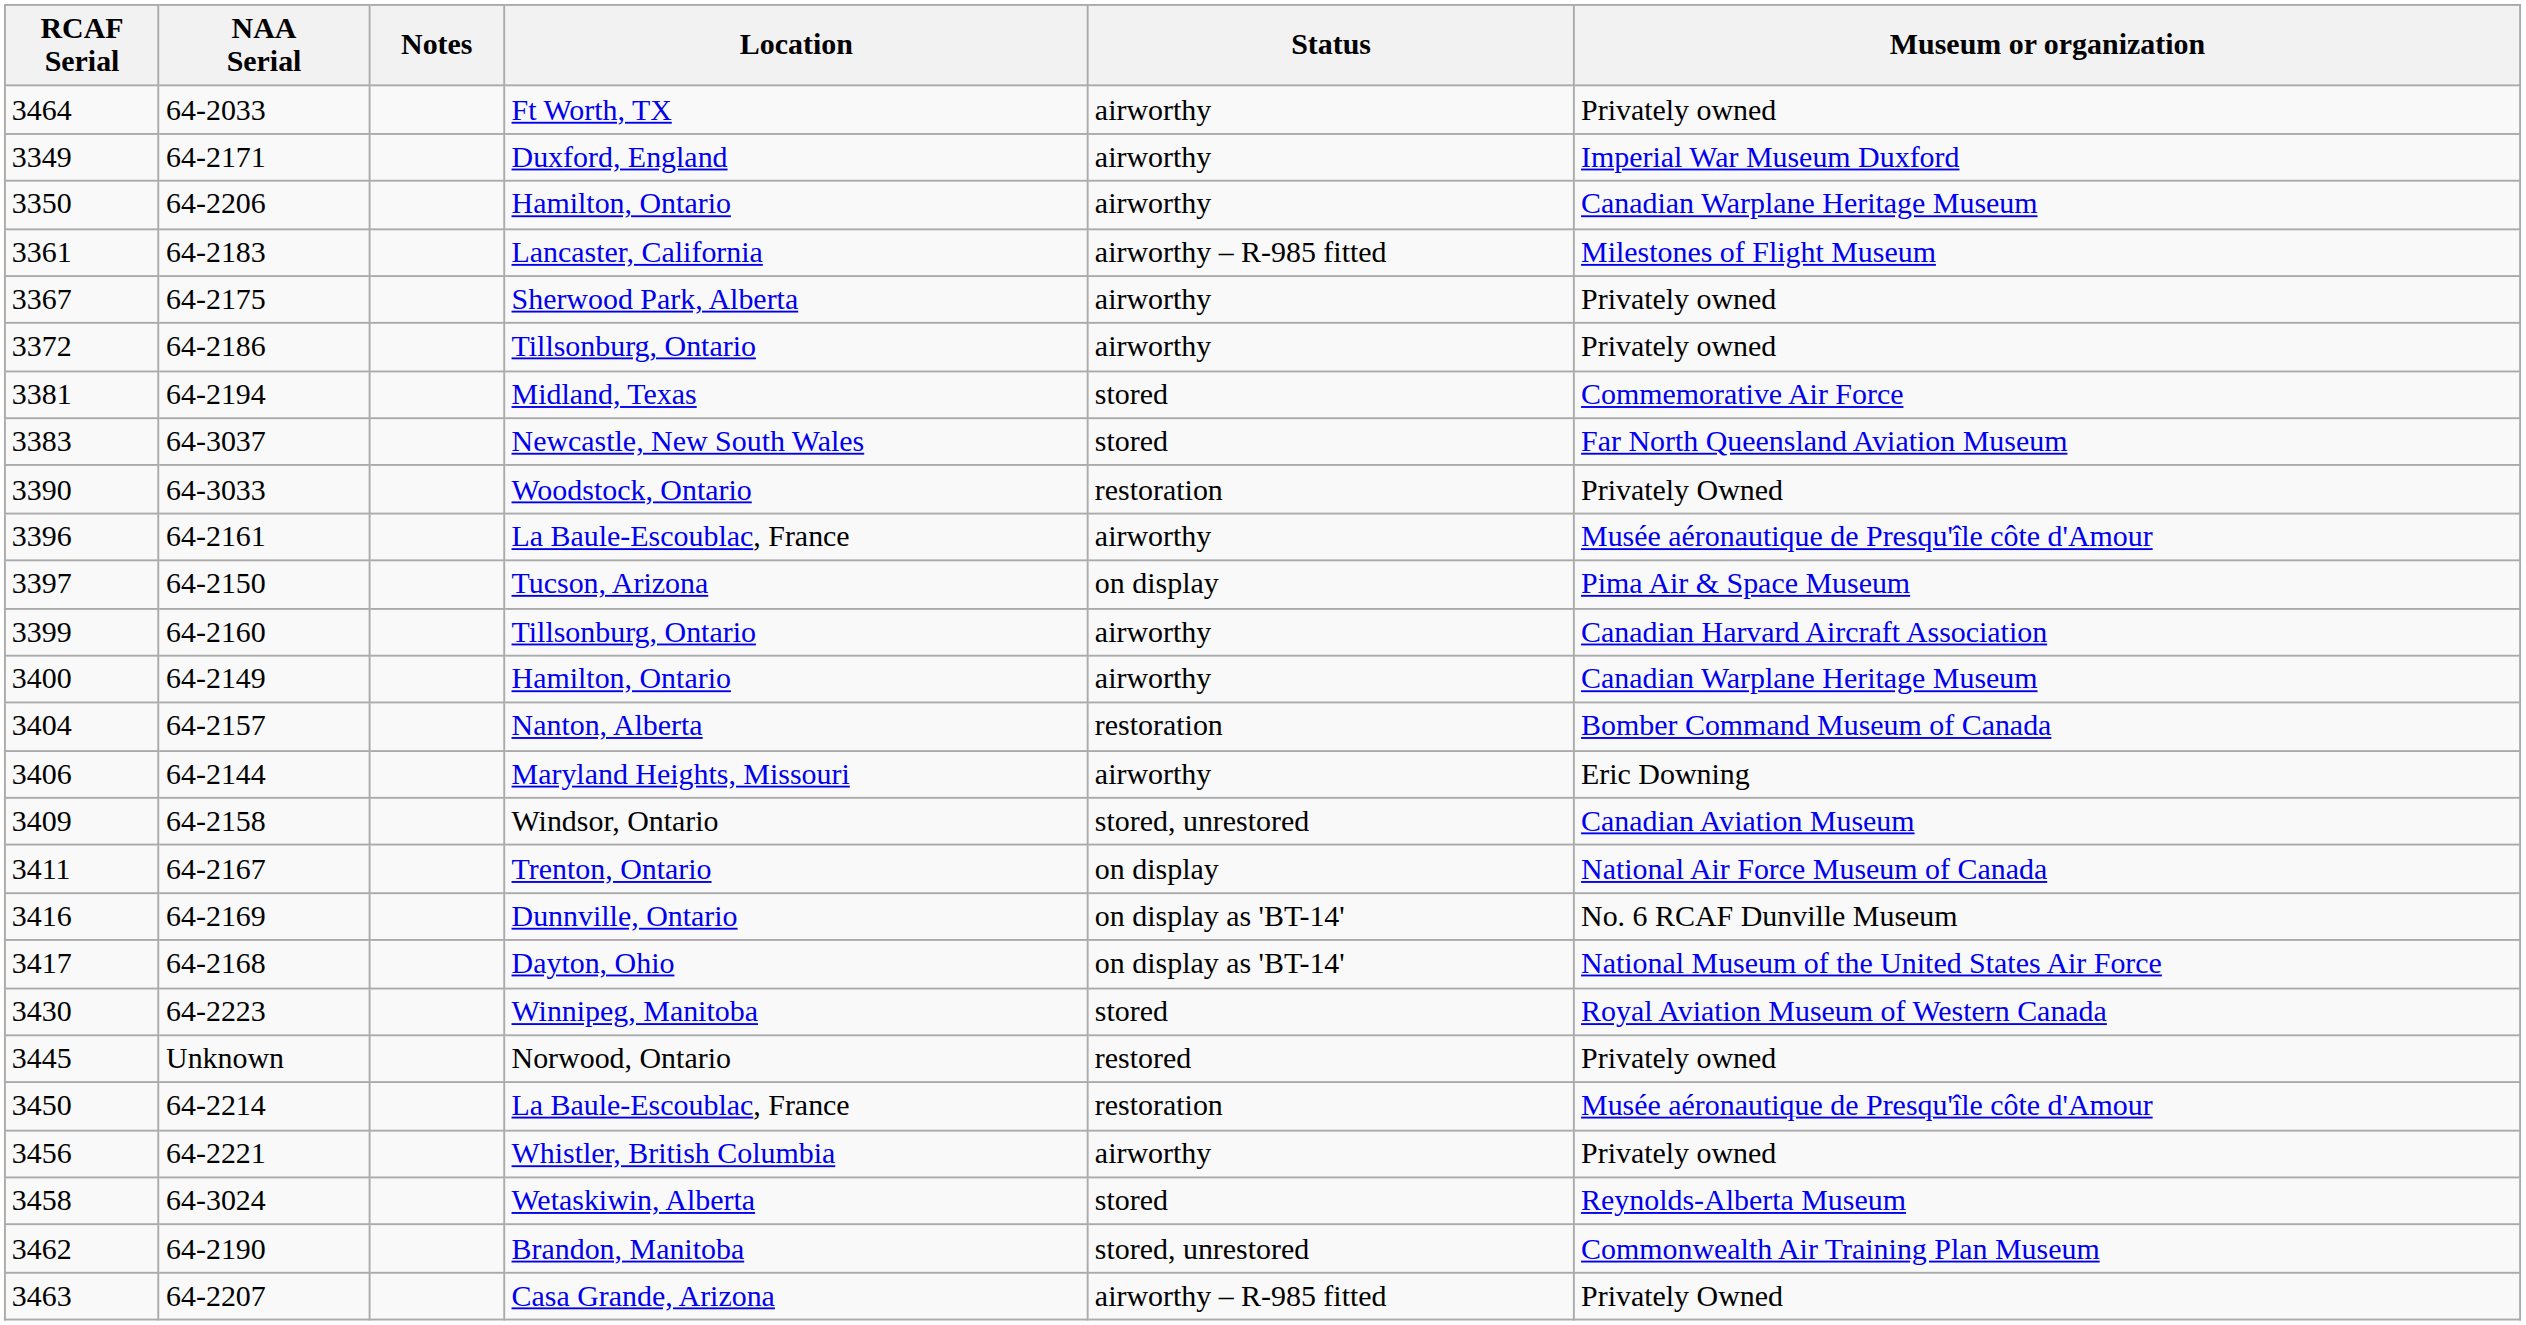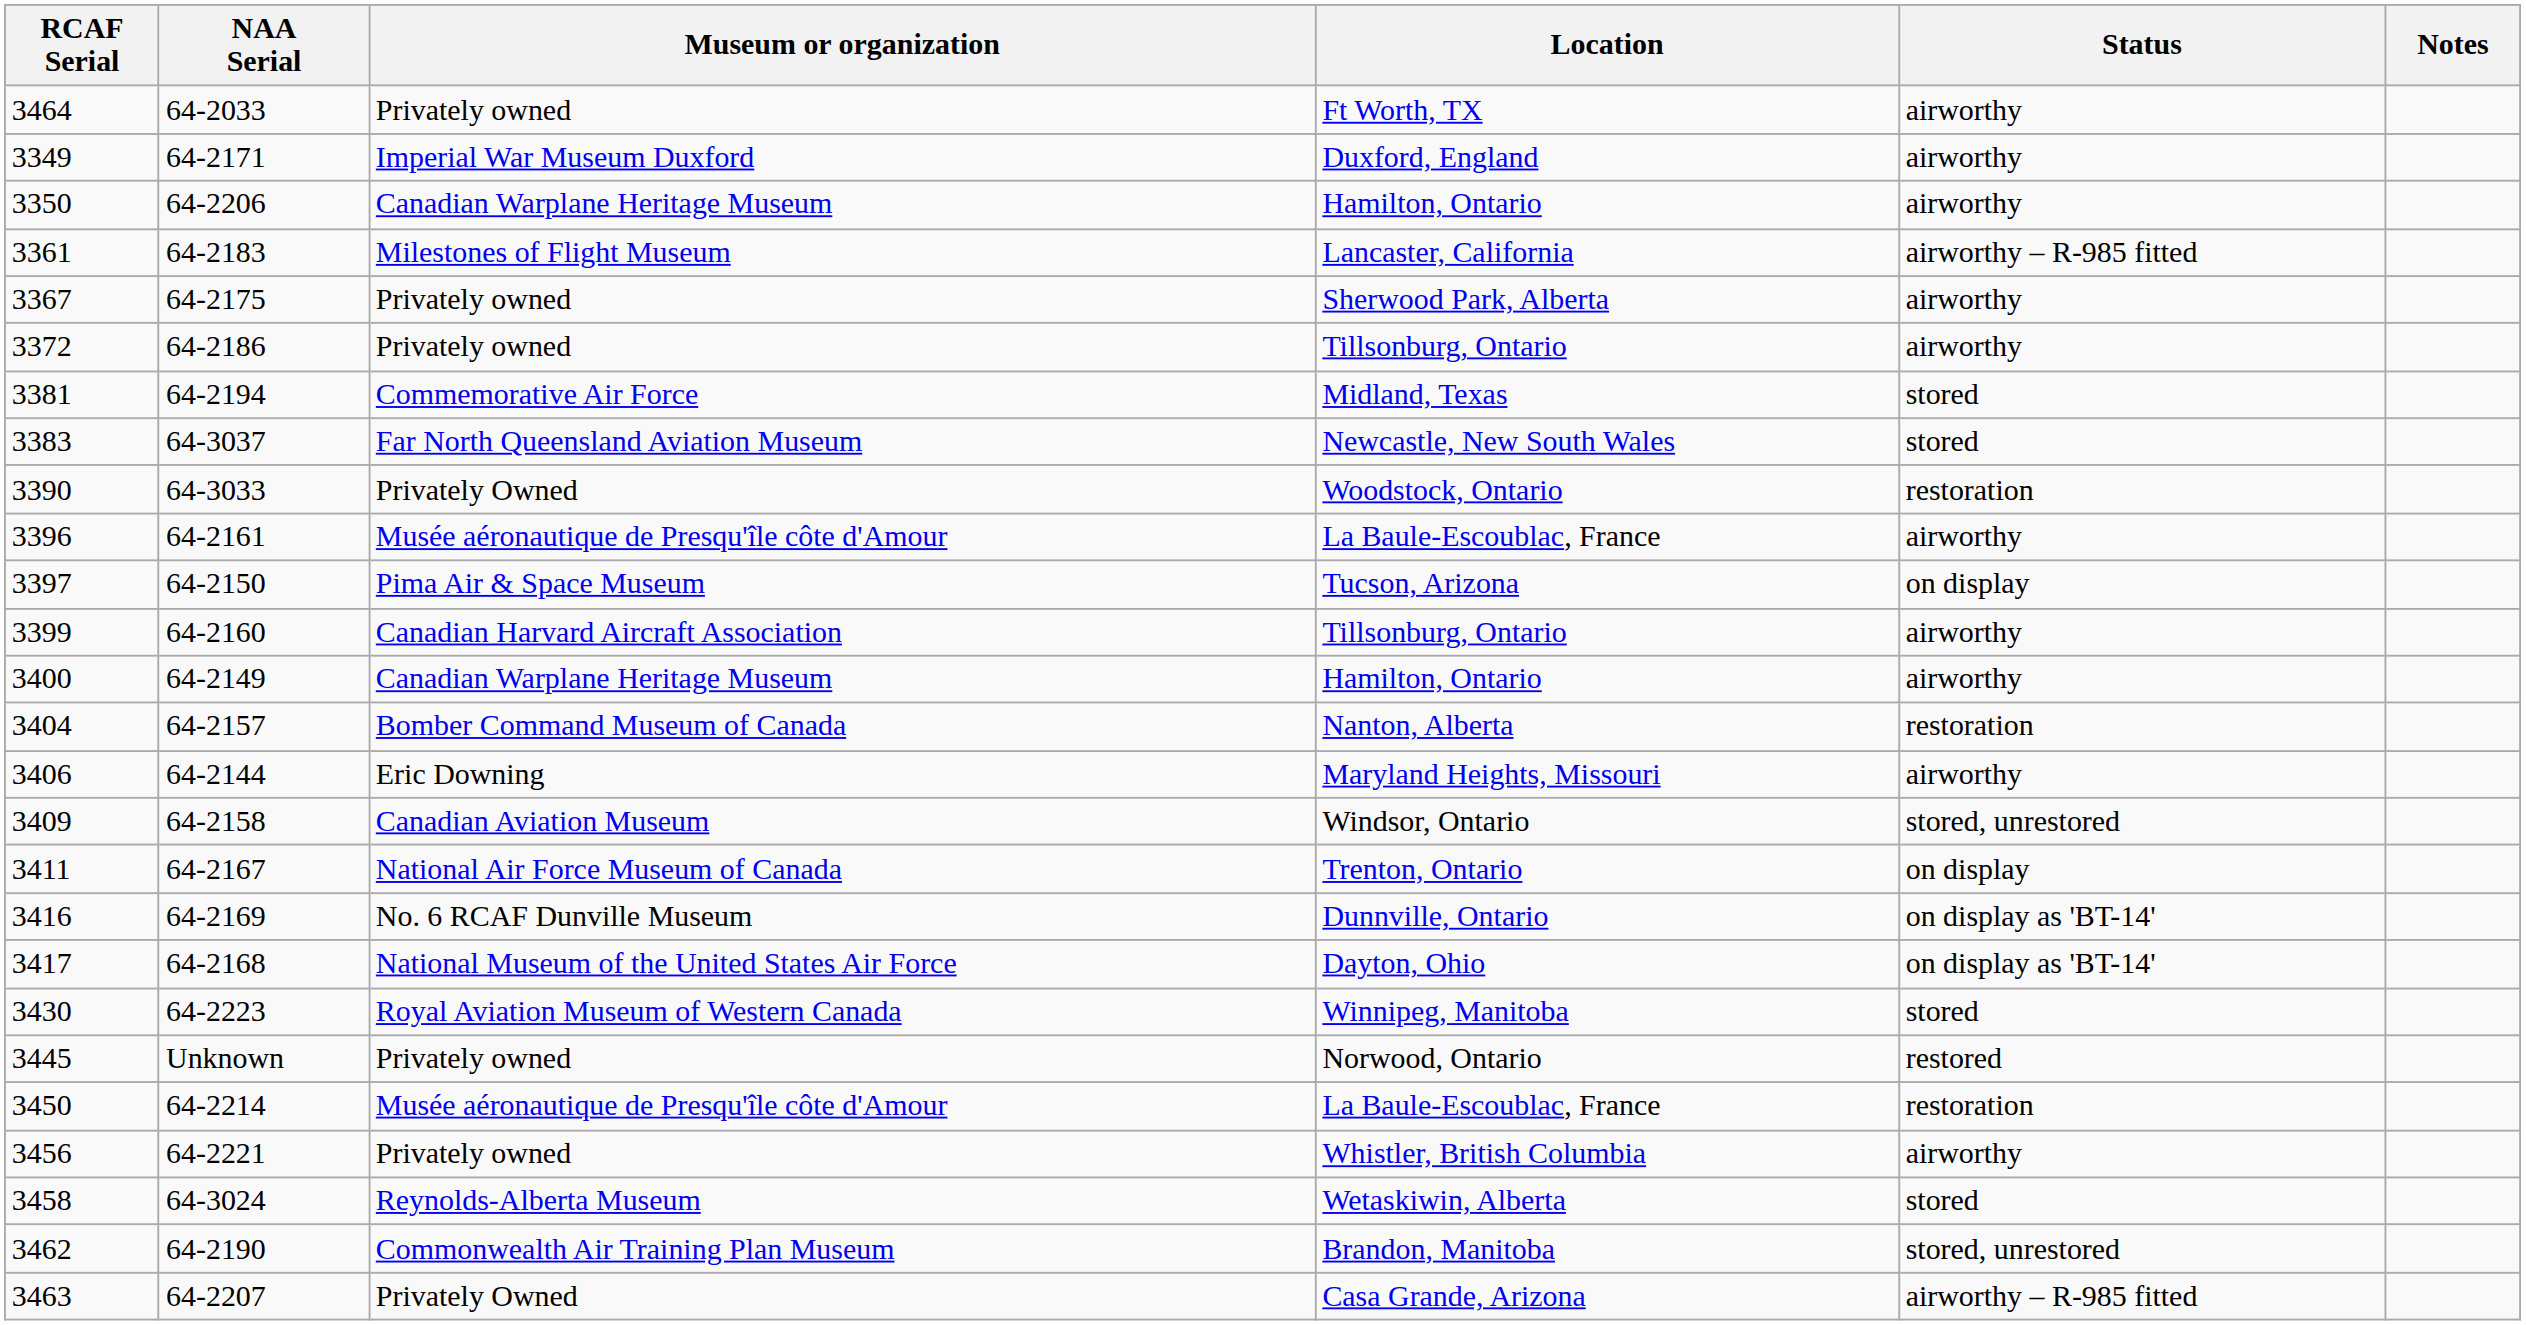 <table class="wikitable sortable" style="width:85%">
 <tr>
 <th>RCAF<br>Serial</th>
 <th>NAA<br>Serial</th>
-<th>Notes</th>
+<th>Museum or organization</th>
 <th>Location</th>
 <th>Status</th>
-<th>Museum or organization</th>
+<th>Notes</th>
 </tr>
 <tr>
 <td>3464</td>
 <td>64-2033</td>
-<td></td>
+<td>Privately owned</td>
 <td><a href='#'>Ft Worth, TX</a></td>
 <td>airworthy</td>
-<td>Privately owned</td>
+<td></td>
 </tr>
 <tr>
 <td>3349</td>
 <td>64-2171</td>
-<td></td>
+<td><a href='#'>Imperial War Museum Duxford</a></td>
 <td><a href='#'>Duxford, England</a></td>
 <td>airworthy</td>
-<td><a href='#'>Imperial War Museum Duxford</a></td>
+<td></td>
 </tr>
 <tr>
 <td>3350</td>
 <td>64-2206</td>
-<td></td>
+<td><a href='#'>Canadian Warplane Heritage Museum</a></td>
 <td><a href='#'>Hamilton, Ontario</a></td>
 <td>airworthy</td>
-<td><a href='#'>Canadian Warplane Heritage Museum</a></td>
+<td></td>
 </tr>
 <tr>
 <td>3361</td>
 <td>64-2183</td>
-<td></td>
+<td><a href='#'>Milestones of Flight Museum</a></td>
 <td><a href='#'>Lancaster, California</a></td>
 <td>airworthy – R-985 fitted</td>
-<td><a href='#'>Milestones of Flight Museum</a></td>
+<td></td>
 </tr>
 <tr>
 <td>3367</td>
 <td>64-2175</td>
-<td></td>
+<td>Privately owned</td>
 <td><a href='#'>Sherwood Park, Alberta</a></td>
 <td>airworthy</td>
-<td>Privately owned</td>
+<td></td>
 </tr>
 <tr>
 <td>3372</td>
 <td>64-2186</td>
-<td></td>
+<td>Privately owned</td>
 <td><a href='#'>Tillsonburg, Ontario</a></td>
 <td>airworthy</td>
-<td>Privately owned</td>
+<td></td>
 </tr>
 <tr>
 <td>3381</td>
 <td>64-2194</td>
-<td></td>
+<td><a href='#'>Commemorative Air Force</a></td>
 <td><a href='#'>Midland, Texas</a></td>
 <td>stored</td>
-<td><a href='#'>Commemorative Air Force</a></td>
+<td></td>
 </tr>
 <tr>
 <td>3383</td>
 <td>64-3037</td>
-<td></td>
+<td><a href='#'>Far North Queensland Aviation Museum</a></td>
 <td><a href='#'>Newcastle, New South Wales</a></td>
 <td>stored</td>
-<td><a href='#'>Far North Queensland Aviation Museum</a></td>
+<td></td>
 </tr>
 <tr>
 <td>3390</td>
 <td>64-3033</td>
-<td></td>
+<td>Privately Owned</td>
 <td><a href='#'>Woodstock, Ontario</a></td>
 <td>restoration</td>
-<td>Privately Owned</td>
+<td></td>
 </tr>
 <tr>
 <td>3396</td>
 <td>64-2161</td>
-<td></td>
+<td><a href='#'>Musée aéronautique de Presqu'île côte d'Amour</a></td>
 <td><a href='#'>La Baule-Escoublac</a>, France</td>
 <td>airworthy</td>
-<td><a href='#'>Musée aéronautique de Presqu'île côte d'Amour</a></td>
+<td></td>
 </tr>
 <tr>
 <td>3397</td>
 <td>64-2150</td>
-<td></td>
+<td><a href='#'>Pima Air & Space Museum</a></td>
 <td><a href='#'>Tucson, Arizona</a></td>
 <td>on display</td>
-<td><a href='#'>Pima Air & Space Museum</a></td>
+<td></td>
 </tr>
 <tr>
 <td>3399</td>
 <td>64-2160</td>
-<td></td>
+<td><a href='#'>Canadian Harvard Aircraft Association</a></td>
 <td><a href='#'>Tillsonburg, Ontario</a></td>
 <td>airworthy</td>
-<td><a href='#'>Canadian Harvard Aircraft Association</a></td>
+<td></td>
 </tr>
 <tr>
 <td>3400</td>
 <td>64-2149</td>
-<td></td>
+<td><a href='#'>Canadian Warplane Heritage Museum</a></td>
 <td><a href='#'>Hamilton, Ontario</a></td>
 <td>airworthy</td>
-<td><a href='#'>Canadian Warplane Heritage Museum</a></td>
+<td></td>
 </tr>
 <tr>
 <td>3404</td>
 <td>64-2157</td>
-<td></td>
+<td><a href='#'>Bomber Command Museum of Canada</a></td>
 <td><a href='#'>Nanton, Alberta</a></td>
 <td>restoration</td>
-<td><a href='#'>Bomber Command Museum of Canada</a></td>
+<td></td>
 </tr>
 <tr>
 <td>3406</td>
 <td>64-2144</td>
-<td></td>
+<td>Eric Downing</td>
 <td><a href='#'>Maryland Heights, Missouri</a></td>
 <td>airworthy</td>
-<td>Eric Downing</td>
+<td></td>
 </tr>
 <tr>
 <td>3409</td>
 <td>64-2158</td>
-<td></td>
+<td><a href='#'>Canadian Aviation Museum</a></td>
 <td>Windsor, Ontario</td>
 <td>stored, unrestored</td>
-<td><a href='#'>Canadian Aviation Museum</a></td>
+<td></td>
 </tr>
 <tr>
 <td>3411</td>
 <td>64-2167</td>
-<td></td>
+<td><a href='#'>National Air Force Museum of Canada</a></td>
 <td><a href='#'>Trenton, Ontario</a></td>
 <td>on display</td>
-<td><a href='#'>National Air Force Museum of Canada</a></td>
+<td></td>
 </tr>
 <tr>
 <td>3416</td>
 <td>64-2169</td>
-<td></td>
+<td>No. 6 RCAF Dunville Museum</td>
 <td><a href='#'>Dunnville, Ontario</a></td>
 <td>on display as 'BT-14'</td>
-<td>No. 6 RCAF Dunville Museum</td>
+<td></td>
 </tr>
 <tr>
 <td>3417</td>
 <td>64-2168</td>
-<td></td>
+<td><a href='#'>National Museum of the United States Air Force</a></td>
 <td><a href='#'>Dayton, Ohio</a></td>
 <td>on display as 'BT-14'</td>
-<td><a href='#'>National Museum of the United States Air Force</a></td>
+<td></td>
 </tr>
 <tr>
 <td>3430</td>
 <td>64-2223</td>
-<td></td>
+<td><a href='#'>Royal Aviation Museum of Western Canada</a></td>
 <td><a href='#'>Winnipeg, Manitoba</a></td>
 <td>stored</td>
-<td><a href='#'>Royal Aviation Museum of Western Canada</a></td>
+<td></td>
 </tr>
 <tr>
 <td>3445</td>
 <td>Unknown</td>
-<td></td>
+<td>Privately owned</td>
 <td>Norwood, Ontario</td>
 <td>restored</td>
-<td>Privately owned</td>
+<td></td>
 </tr>
 <tr>
 <td>3450</td>
 <td>64-2214</td>
-<td></td>
+<td><a href='#'>Musée aéronautique de Presqu'île côte d'Amour</a></td>
 <td><a href='#'>La Baule-Escoublac</a>, France</td>
 <td>restoration</td>
-<td><a href='#'>Musée aéronautique de Presqu'île côte d'Amour</a></td>
+<td></td>
 </tr>
 <tr>
 <td>3456</td>
 <td>64-2221</td>
-<td></td>
+<td>Privately owned</td>
 <td><a href='#'>Whistler, British Columbia</a></td>
 <td>airworthy</td>
-<td>Privately owned</td>
+<td></td>
 </tr>
 <tr>
 <td>3458</td>
 <td>64-3024</td>
-<td></td>
+<td><a href='#'>Reynolds-Alberta Museum</a></td>
 <td><a href='#'>Wetaskiwin, Alberta</a></td>
 <td>stored</td>
-<td><a href='#'>Reynolds-Alberta Museum</a></td>
+<td></td>
 </tr>
 <tr>
 <td>3462</td>
 <td>64-2190</td>
-<td></td>
+<td><a href='#'>Commonwealth Air Training Plan Museum</a></td>
 <td><a href='#'>Brandon, Manitoba</a></td>
 <td>stored, unrestored</td>
-<td><a href='#'>Commonwealth Air Training Plan Museum</a></td>
+<td></td>
 </tr>
 <tr>
 <td>3463</td>
 <td>64-2207</td>
-<td></td>
+<td>Privately Owned</td>
 <td><a href='#'>Casa Grande, Arizona</a></td>
 <td>airworthy – R-985 fitted</td>
-<td>Privately Owned</td>
+<td></td>
 </tr>
 </table>
